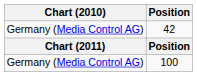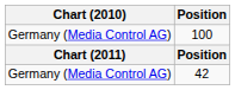 <table class="wikitable">
 <tr>
 <th>Chart (2010)</th>
 <th>Position</th>
 </tr>
 <tr>
 <td>Germany (<a href='#'>Media Control AG</a>)</td>
-<td style="text-align:center;">42</td>
+<td style="text-align:center;">100</td>
 </tr>
 <tr>
 <th>Chart (2011)</th>
 <th>Position</th>
 </tr>
 <tr>
 <td>Germany (<a href='#'>Media Control AG</a>)</td>
-<td style="text-align:center;">100</td>
+<td style="text-align:center;">42</td>
 </tr>
 </table>
